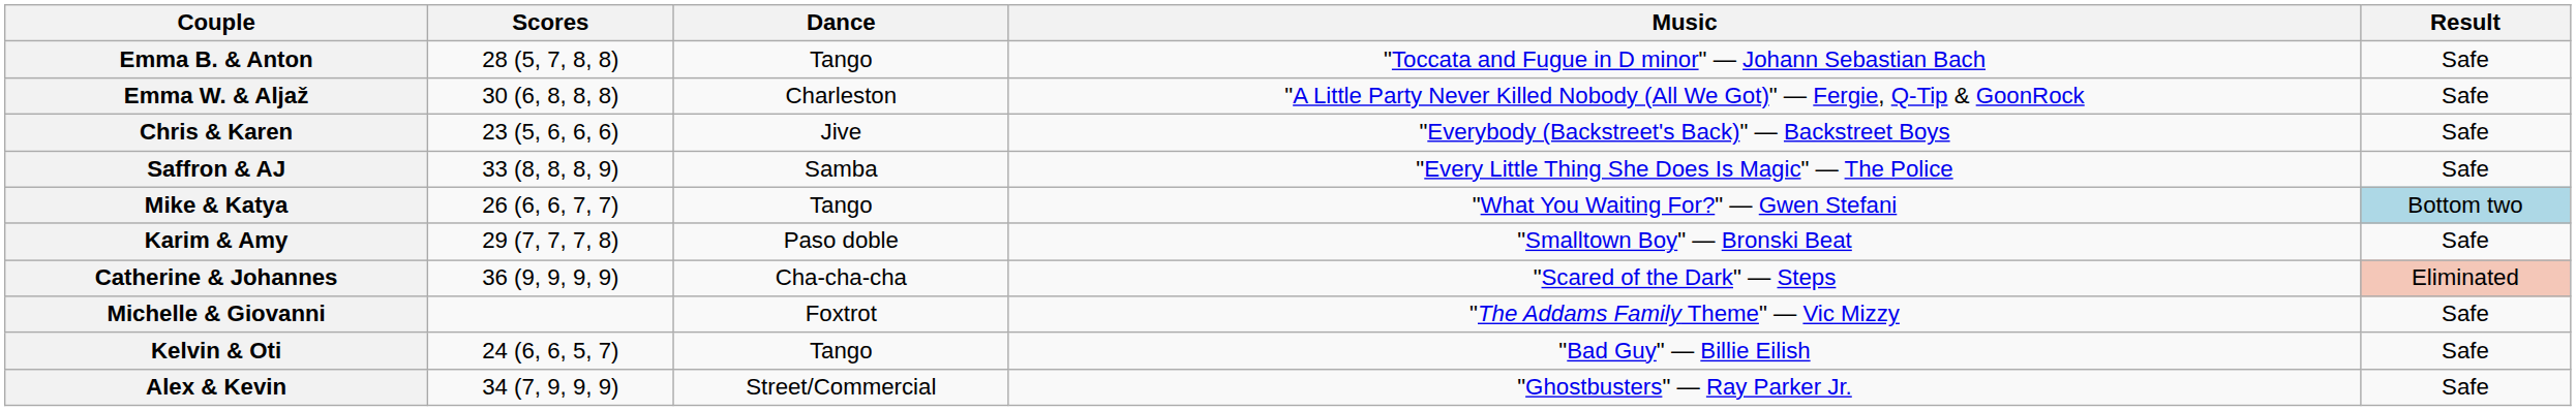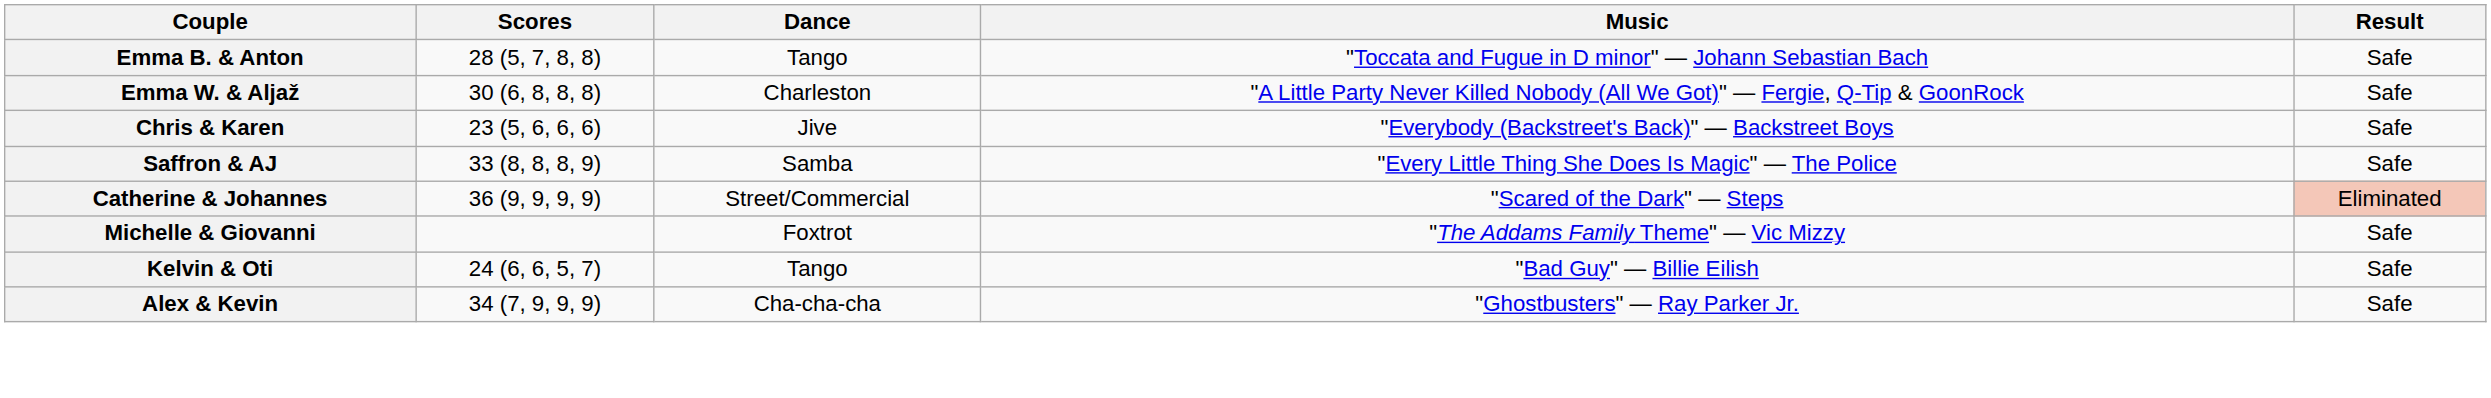 <table class="wikitable sortable" style="text-align:center; width: 90%">
 <tr>
 <th scope="col">Couple</th>
 <th scope="col">Scores</th>
 <th scope="col" class="unsortable">Dance</th>
 <th scope="col" class="unsortable">Music</th>
 <th scope="col" class="unsortable">Result</th>
 </tr>
 <tr>
 <th scope="row">Emma B. & Anton</th>
 <td>28 (5, 7, 8, 8)</td>
 <td>Tango</td>
 <td>"<a href='#'>Toccata and Fugue in D minor</a>" — <a href='#'>Johann Sebastian Bach</a></td>
 <td>Safe</td>
 </tr>
 <tr>
 <th scope="row">Emma W. & Aljaž</th>
 <td>30 (6, 8, 8, 8)</td>
 <td>Charleston</td>
 <td>"<a href='#'>A Little Party Never Killed Nobody (All We Got)</a>" — <a href='#'>Fergie</a>, <a href='#'>Q-Tip</a> & <a href='#'>GoonRock</a></td>
 <td>Safe</td>
 </tr>
 <tr>
 <th scope="row">Chris & Karen</th>
 <td>23 (5, 6, 6, 6)</td>
 <td>Jive</td>
 <td>"<a href='#'>Everybody (Backstreet's Back)</a>" — <a href='#'>Backstreet Boys</a></td>
 <td>Safe</td>
 </tr>
 <tr>
 <th scope="row">Saffron & AJ</th>
 <td>33 (8, 8, 8, 9)</td>
 <td>Samba</td>
 <td>"<a href='#'>Every Little Thing She Does Is Magic</a>" — <a href='#'>The Police</a></td>
 <td>Safe</td>
 </tr>
 <tr>
-<th scope="row">Mike & Katya</th>
-<td>26 (6, 6, 7, 7)</td>
-<td>Tango</td>
-<td>"<a href='#'>What You Waiting For?</a>" — <a href='#'>Gwen Stefani</a></td>
-<td bgcolor="lightblue">Bottom two</td>
-</tr>
-<tr>
-<th scope="row">Karim & Amy</th>
-<td>29 (7, 7, 7, 8)</td>
-<td>Paso doble</td>
-<td>"<a href='#'>Smalltown Boy</a>" — <a href='#'>Bronski Beat</a></td>
-<td>Safe</td>
-</tr>
-<tr>
 <th scope="row">Catherine & Johannes</th>
 <td>36 (9, 9, 9, 9)</td>
-<td>Cha-cha-cha</td>
+<td>Street/Commercial</td>
 <td>"<a href='#'>Scared of the Dark</a>" — <a href='#'>Steps</a></td>
 <td bgcolor="f4c7b8">Eliminated</td>
 </tr>
 <tr>
 <th scope="row">Michelle & Giovanni</th>
 <td></td>
 <td>Foxtrot</td>
 <td>"<a href='#'><em>The Addams Family</em> Theme</a>" — <a href='#'>Vic Mizzy</a></td>
 <td>Safe</td>
 </tr>
 <tr>
 <th scope="row">Kelvin & Oti</th>
 <td>24 (6, 6, 5, 7)</td>
 <td>Tango</td>
 <td>"<a href='#'>Bad Guy</a>" — <a href='#'>Billie Eilish</a></td>
 <td>Safe</td>
 </tr>
 <tr>
 <th scope="row">Alex & Kevin</th>
 <td>34 (7, 9, 9, 9)</td>
-<td>Street/Commercial</td>
+<td>Cha-cha-cha</td>
 <td>"<a href='#'>Ghostbusters</a>" — <a href='#'>Ray Parker Jr.</a></td>
 <td>Safe</td>
 </tr>
 </table>
